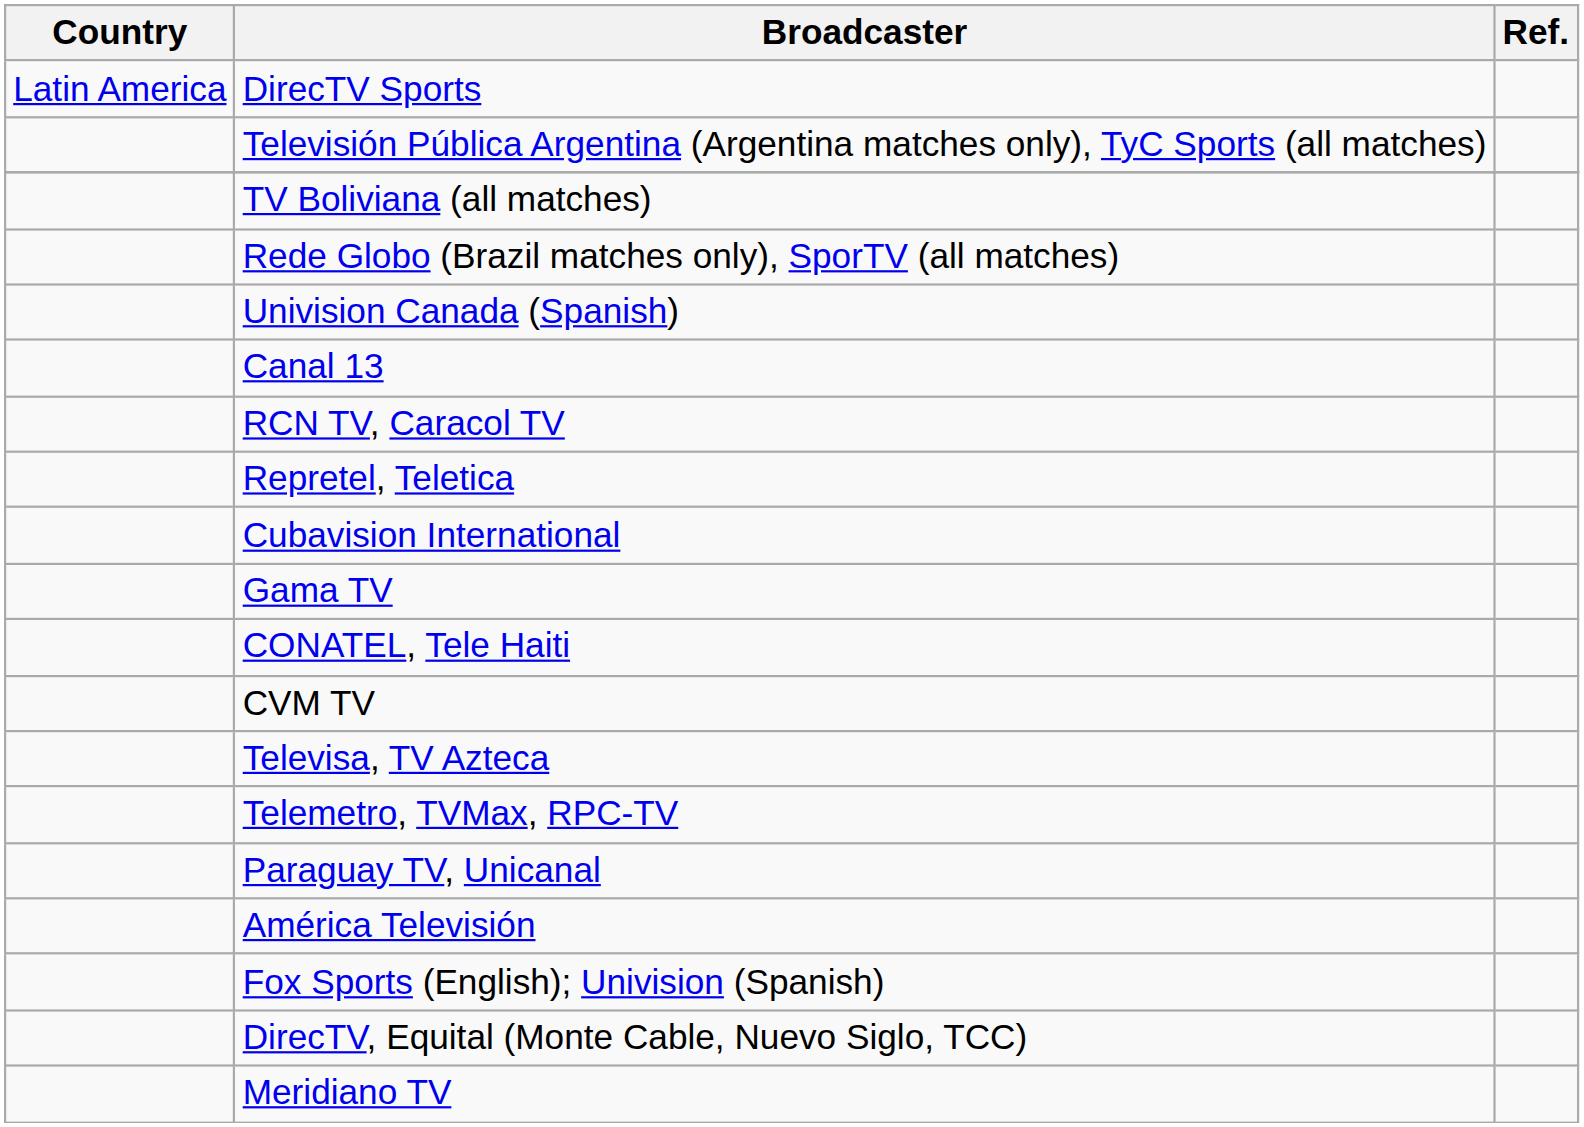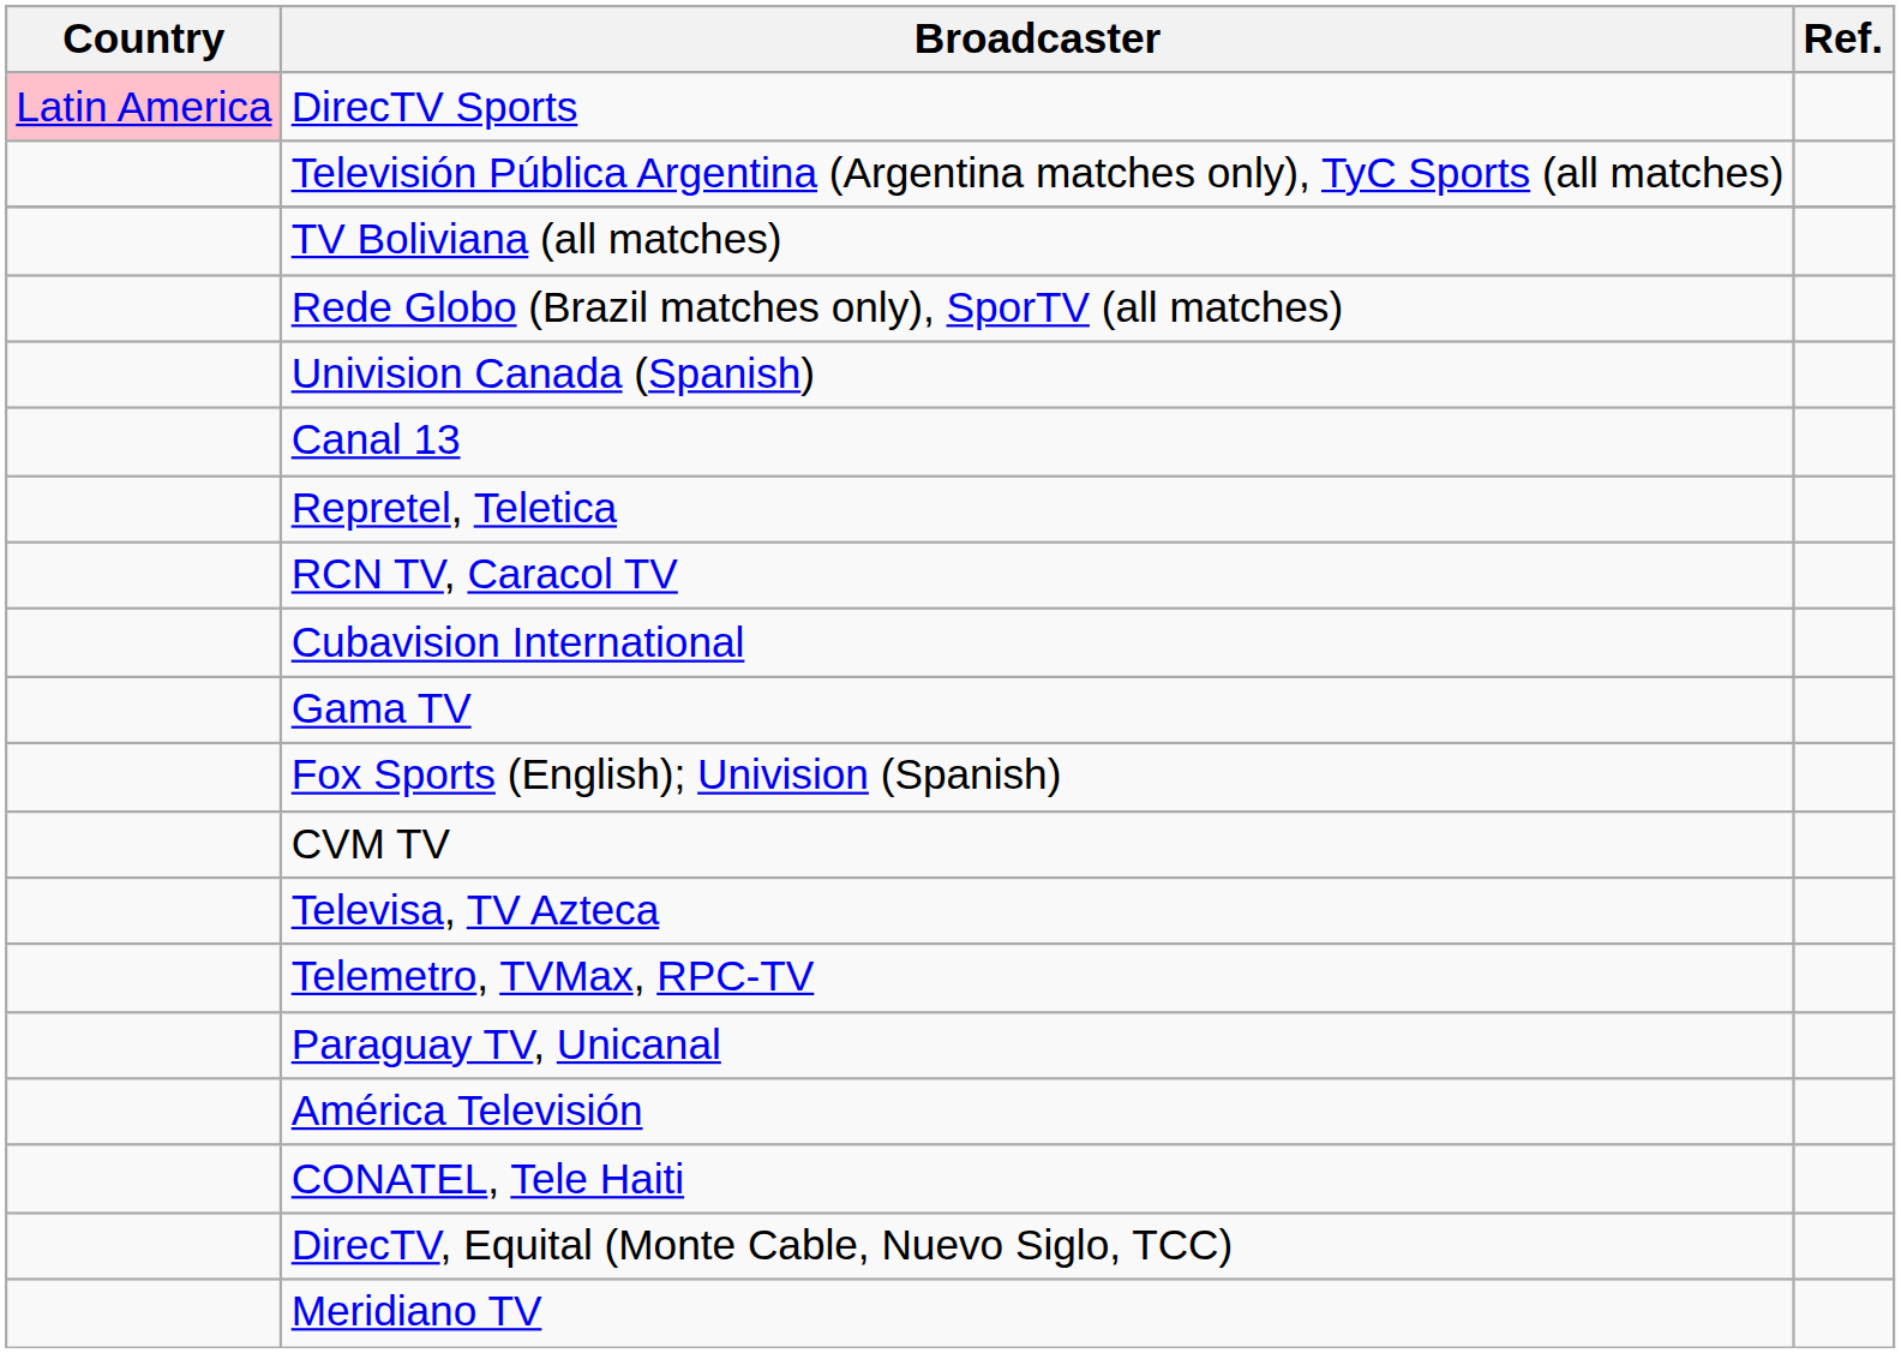 <table class="wikitable">
 <tr>
 <th>Country</th>
 <th>Broadcaster</th>
 <th>Ref.</th>
 </tr>
 <tr>
-<td> <a href='#'>Latin America</a></td>
+<td style="background: pink;"> <a href='#'>Latin America</a></td>
 <td><a href='#'>DirecTV Sports</a></td>
 <td></td>
 </tr>
 <tr>
 <td></td>
 <td><a href='#'>Televisión Pública Argentina</a> (Argentina matches only), <a href='#'>TyC Sports</a> (all matches)</td>
 <td></td>
 </tr>
 <tr>
 </tr>
 <tr>
 <td></td>
 <td><a href='#'>TV Boliviana</a> (all matches)</td>
 <td></td>
 </tr>
 <tr>
 <td></td>
 <td><a href='#'>Rede Globo</a> (Brazil matches only), <a href='#'>SporTV</a> (all matches)</td>
 <td></td>
 </tr>
 <tr>
 <td></td>
 <td><a href='#'>Univision Canada</a> (<a href='#'>Spanish</a>)</td>
 <td></td>
 </tr>
 <tr>
 <td></td>
 <td><a href='#'>Canal 13</a></td>
 <td></td>
 </tr>
 <tr>
 <td></td>
-<td><a href='#'>RCN TV</a>, <a href='#'>Caracol TV</a></td>
+<td><a href='#'>Repretel</a>, <a href='#'>Teletica</a></td>
 <td></td>
 </tr>
 <tr>
 <td></td>
-<td><a href='#'>Repretel</a>, <a href='#'>Teletica</a></td>
+<td><a href='#'>RCN TV</a>, <a href='#'>Caracol TV</a></td>
 <td></td>
 </tr>
 <tr>
 <td></td>
 <td><a href='#'>Cubavision International</a></td>
 <td></td>
 </tr>
 <tr>
 <td></td>
 <td><a href='#'>Gama TV</a></td>
 <td></td>
 </tr>
 <tr>
 <td></td>
-<td><a href='#'>CONATEL</a>, <a href='#'>Tele Haiti</a></td>
+<td><a href='#'>Fox Sports</a> (English); <a href='#'>Univision</a> (Spanish)</td>
 <td></td>
 </tr>
 <tr>
 <td></td>
 <td>CVM TV</td>
 <td></td>
 </tr>
 <tr>
 <td></td>
 <td><a href='#'>Televisa</a>, <a href='#'>TV Azteca</a></td>
 <td></td>
 </tr>
 <tr>
 <td></td>
 <td><a href='#'>Telemetro</a>, <a href='#'>TVMax</a>, <a href='#'>RPC-TV</a></td>
 <td></td>
 </tr>
 <tr>
 <td></td>
 <td><a href='#'>Paraguay TV</a>, <a href='#'>Unicanal</a></td>
 <td></td>
 </tr>
 <tr>
 <td></td>
 <td><a href='#'>América Televisión</a></td>
 <td></td>
 </tr>
 <tr>
 <td></td>
-<td><a href='#'>Fox Sports</a> (English); <a href='#'>Univision</a> (Spanish)</td>
+<td><a href='#'>CONATEL</a>, <a href='#'>Tele Haiti</a></td>
 <td></td>
 </tr>
 <tr>
 <td></td>
 <td><a href='#'>DirecTV</a>, Equital (Monte Cable, Nuevo Siglo, TCC)</td>
 <td></td>
 </tr>
 <tr>
 <td></td>
 <td><a href='#'>Meridiano TV</a></td>
 <td></td>
 </tr>
 </table>
